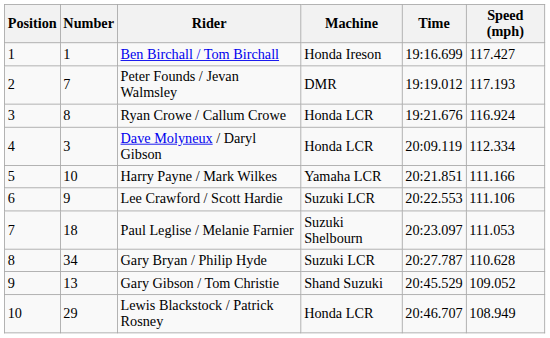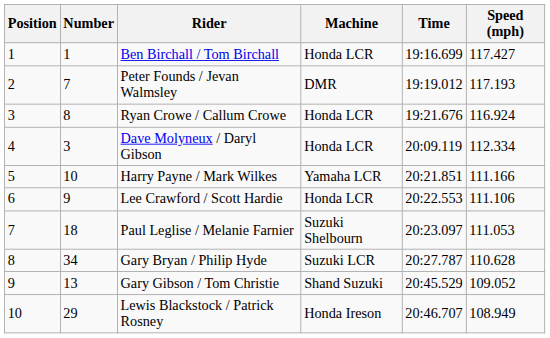 <table class="wikitable">
 <tr>
 <th>Position</th>
 <th>Number</th>
 <th>Rider</th>
 <th>Machine</th>
 <th>Time</th>
 <th>Speed (mph)</th>
 </tr>
 <tr>
 <td>1</td>
 <td>1</td>
 <td><a href='#'>Ben Birchall / Tom Birchall</a></td>
-<td>Honda Ireson</td>
+<td>Honda LCR</td>
 <td>19:16.699</td>
 <td>117.427</td>
 </tr>
 <tr>
 <td>2</td>
 <td>7</td>
 <td>Peter Founds / Jevan Walmsley</td>
 <td>DMR</td>
 <td>19:19.012</td>
 <td>117.193</td>
 </tr>
 <tr>
 <td>3</td>
 <td>8</td>
 <td>Ryan Crowe / Callum Crowe</td>
 <td>Honda LCR</td>
 <td>19:21.676</td>
 <td>116.924</td>
 </tr>
 <tr>
 <td>4</td>
 <td>3</td>
 <td><a href='#'>Dave Molyneux</a> / Daryl Gibson</td>
 <td>Honda LCR</td>
 <td>20:09.119</td>
 <td>112.334</td>
 </tr>
 <tr>
 <td>5</td>
 <td>10</td>
 <td>Harry Payne / Mark Wilkes</td>
 <td>Yamaha LCR</td>
 <td>20:21.851</td>
 <td>111.166</td>
 </tr>
 <tr>
 <td>6</td>
 <td>9</td>
 <td>Lee Crawford / Scott Hardie</td>
-<td>Suzuki LCR</td>
+<td>Honda LCR</td>
 <td>20:22.553</td>
 <td>111.106</td>
 </tr>
 <tr>
 <td>7</td>
 <td>18</td>
 <td>Paul Leglise / Melanie Farnier</td>
 <td>Suzuki Shelbourn</td>
 <td>20:23.097</td>
 <td>111.053</td>
 </tr>
 <tr>
 <td>8</td>
 <td>34</td>
 <td>Gary Bryan / Philip Hyde</td>
 <td>Suzuki LCR</td>
 <td>20:27.787</td>
 <td>110.628</td>
 </tr>
 <tr>
 <td>9</td>
 <td>13</td>
 <td>Gary Gibson / Tom Christie</td>
 <td>Shand Suzuki</td>
 <td>20:45.529</td>
 <td>109.052</td>
 </tr>
 <tr>
 <td>10</td>
 <td>29</td>
 <td>Lewis Blackstock / Patrick Rosney</td>
-<td>Honda LCR</td>
+<td>Honda Ireson</td>
 <td>20:46.707</td>
 <td>108.949</td>
 </tr>
 </table>
